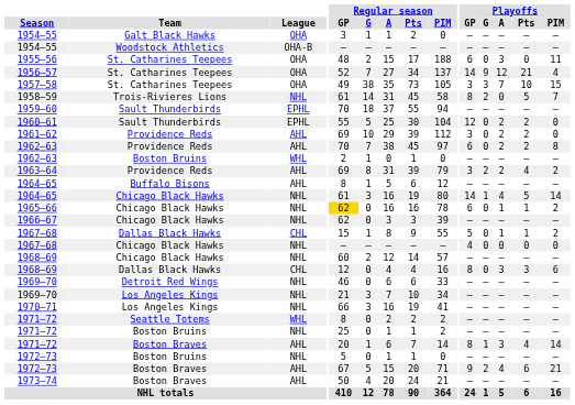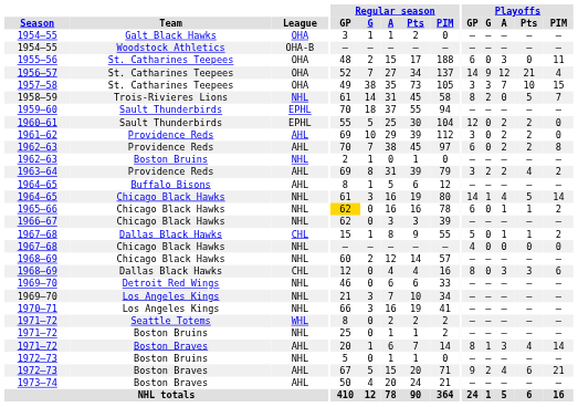 <table border="0" cellpadding="1" cellspacing="0" style="text-align:center; width:60em">
 <tr bgcolor="#e0e0e0">
 <th colspan="3" bgcolor="#ffffff"></th>
 <th rowspan="100" bgcolor="#ffffff"></th>
 <th colspan="5"><a href='#'>Regular season</a></th>
 <th rowspan="100" bgcolor="#ffffff"></th>
 <th colspan="5"><a href='#'>Playoffs</a></th>
 </tr>
 <tr bgcolor="#e0e0e0">
 <th><a href='#'>Season</a></th>
 <th>Team</th>
 <th>League</th>
 <th>GP</th>
 <th><a href='#'>G</a></th>
 <th><a href='#'>A</a></th>
 <th><a href='#'>Pts</a></th>
 <th><a href='#'>PIM</a></th>
 <th>GP</th>
 <th>G</th>
 <th>A</th>
 <th>Pts</th>
 <th>PIM</th>
 </tr>
 <tr>
 <td><a href='#'>1954–55</a></td>
 <td><a href='#'>Galt Black Hawks</a></td>
 <td><a href='#'>OHA</a></td>
 <td>3</td>
 <td>1</td>
 <td>1</td>
 <td>2</td>
 <td>0</td>
 <td>—</td>
 <td>—</td>
 <td>—</td>
 <td>—</td>
 <td>—</td>
 </tr>
 <tr bgcolor="#f0f0f0">
 <td>1954–55</td>
 <td><a href='#'>Woodstock Athletics</a></td>
 <td>OHA-B</td>
 <td>—</td>
 <td>—</td>
 <td>—</td>
 <td>—</td>
 <td>—</td>
 <td>—</td>
 <td>—</td>
 <td>—</td>
 <td>—</td>
 <td>—</td>
 </tr>
 <tr>
 <td><a href='#'>1955–56</a></td>
 <td><a href='#'>St. Catharines Teepees</a></td>
 <td>OHA</td>
 <td>48</td>
 <td>2</td>
 <td>15</td>
 <td>17</td>
 <td>188</td>
 <td>6</td>
 <td>0</td>
 <td>3</td>
 <td>0</td>
 <td>11</td>
 </tr>
 <tr bgcolor="#f0f0f0">
 <td><a href='#'>1956–57</a></td>
 <td>St. Catharines Teepees</td>
 <td>OHA</td>
 <td>52</td>
 <td>7</td>
 <td>27</td>
 <td>34</td>
 <td>137</td>
 <td>14</td>
 <td>9</td>
 <td>12</td>
 <td>21</td>
 <td>4</td>
 </tr>
 <tr>
 <td><a href='#'>1957–58</a></td>
 <td>St. Catharines Teepees</td>
 <td>OHA</td>
 <td>49</td>
 <td>38</td>
 <td>35</td>
 <td>73</td>
 <td>105</td>
 <td>3</td>
 <td>3</td>
 <td>7</td>
 <td>10</td>
 <td>15</td>
 </tr>
 <tr bgcolor="#f0f0f0">
 <td>1958–59</td>
 <td>Trois-Rivieres Lions</td>
 <td><a href='#'>NHL</a></td>
 <td>61</td>
 <td>14</td>
 <td>31</td>
 <td>45</td>
 <td>58</td>
 <td>8</td>
 <td>2</td>
 <td>0</td>
 <td>5</td>
 <td>7</td>
 </tr>
 <tr>
 <td><a href='#'>1959–60</a></td>
 <td><a href='#'>Sault Thunderbirds</a></td>
 <td><a href='#'>EPHL</a></td>
 <td>70</td>
 <td>18</td>
 <td>37</td>
 <td>55</td>
 <td>94</td>
 <td>—</td>
 <td>—</td>
 <td>—</td>
 <td>—</td>
 <td>—</td>
 </tr>
 <tr bgcolor="#f0f0f0">
 <td><a href='#'>1960–61</a></td>
 <td>Sault Thunderbirds</td>
 <td>EPHL</td>
 <td>55</td>
 <td>5</td>
 <td>25</td>
 <td>30</td>
 <td>104</td>
 <td>12</td>
 <td>0</td>
 <td>2</td>
 <td>2</td>
 <td>0</td>
 </tr>
 <tr>
 <td><a href='#'>1961–62</a></td>
 <td><a href='#'>Providence Reds</a></td>
 <td><a href='#'>AHL</a></td>
 <td>69</td>
 <td>10</td>
 <td>29</td>
 <td>39</td>
 <td>112</td>
 <td>3</td>
 <td>0</td>
 <td>2</td>
 <td>2</td>
 <td>0</td>
 </tr>
 <tr bgcolor="#f0f0f0">
 <td><a href='#'>1962–63</a></td>
 <td>Providence Reds</td>
 <td>AHL</td>
 <td>70</td>
 <td>7</td>
 <td>38</td>
 <td>45</td>
 <td>97</td>
 <td>6</td>
 <td>0</td>
 <td>2</td>
 <td>2</td>
 <td>8</td>
 </tr>
 <tr>
 <td><a href='#'>1962–63</a></td>
 <td><a href='#'>Boston Bruins</a></td>
-<td><a href='#'>WHL</a></td>
+<td><a href='#'>NHL</a></td>
 <td>2</td>
 <td>1</td>
 <td>0</td>
 <td>1</td>
 <td>0</td>
 <td>—</td>
 <td>—</td>
 <td>—</td>
 <td>—</td>
 <td>—</td>
 </tr>
 <tr bgcolor="#f0f0f0">
 <td><a href='#'>1963–64</a></td>
 <td>Providence Reds</td>
 <td>AHL</td>
 <td>69</td>
 <td>8</td>
 <td>31</td>
 <td>39</td>
 <td>79</td>
 <td>3</td>
 <td>2</td>
 <td>2</td>
 <td>4</td>
 <td>2</td>
 </tr>
 <tr>
 <td><a href='#'>1964–65</a></td>
 <td><a href='#'>Buffalo Bisons</a></td>
 <td>AHL</td>
 <td>8</td>
 <td>1</td>
 <td>5</td>
 <td>6</td>
 <td>12</td>
 <td>—</td>
 <td>—</td>
 <td>—</td>
 <td>—</td>
 <td>—</td>
 </tr>
 <tr bgcolor="#f0f0f0">
 <td><a href='#'>1964–65</a></td>
 <td><a href='#'>Chicago Black Hawks</a></td>
 <td>NHL</td>
 <td>61</td>
 <td>3</td>
 <td>16</td>
 <td>19</td>
 <td>80</td>
 <td>14</td>
 <td>1</td>
 <td>4</td>
 <td>5</td>
 <td>14</td>
 </tr>
 <tr>
 <td><a href='#'>1965–66</a></td>
 <td>Chicago Black Hawks</td>
 <td>NHL</td>
 <td style="background: gold;">62</td>
 <td>0</td>
 <td>16</td>
 <td>16</td>
 <td>78</td>
 <td>6</td>
 <td>0</td>
 <td>1</td>
 <td>1</td>
 <td>2</td>
 </tr>
 <tr bgcolor="#f0f0f0">
 <td><a href='#'>1966–67</a></td>
 <td>Chicago Black Hawks</td>
 <td>NHL</td>
 <td>62</td>
 <td>0</td>
 <td>3</td>
 <td>3</td>
 <td>39</td>
 <td>—</td>
 <td>—</td>
 <td>—</td>
 <td>—</td>
 <td>—</td>
 </tr>
 <tr>
 <td><a href='#'>1967–68</a></td>
 <td><a href='#'>Dallas Black Hawks</a></td>
 <td><a href='#'>CHL</a></td>
 <td>15</td>
 <td>1</td>
 <td>8</td>
 <td>9</td>
 <td>55</td>
 <td>5</td>
 <td>0</td>
 <td>1</td>
 <td>1</td>
 <td>2</td>
 </tr>
 <tr bgcolor="#f0f0f0">
 <td><a href='#'>1967–68</a></td>
 <td>Chicago Black Hawks</td>
 <td>NHL</td>
 <td>—</td>
 <td>—</td>
 <td>—</td>
 <td>—</td>
 <td>—</td>
 <td>4</td>
 <td>0</td>
 <td>0</td>
 <td>0</td>
 <td>0</td>
 </tr>
 <tr>
 <td><a href='#'>1968–69</a></td>
 <td>Chicago Black Hawks</td>
 <td>NHL</td>
 <td>60</td>
 <td>2</td>
 <td>12</td>
 <td>14</td>
 <td>57</td>
 <td>—</td>
 <td>—</td>
 <td>—</td>
 <td>—</td>
 <td>—</td>
 </tr>
 <tr bgcolor="#f0f0f0">
 <td><a href='#'>1968–69</a></td>
 <td>Dallas Black Hawks</td>
 <td>CHL</td>
 <td>12</td>
 <td>0</td>
 <td>4</td>
 <td>4</td>
 <td>16</td>
 <td>8</td>
 <td>0</td>
 <td>3</td>
 <td>3</td>
 <td>6</td>
 </tr>
 <tr>
 <td><a href='#'>1969–70</a></td>
 <td><a href='#'>Detroit Red Wings</a></td>
 <td>NHL</td>
 <td>46</td>
 <td>0</td>
 <td>6</td>
 <td>6</td>
 <td>33</td>
 <td>—</td>
 <td>—</td>
 <td>—</td>
 <td>—</td>
 <td>—</td>
 </tr>
 <tr bgcolor="#f0f0f0">
 <td>1969–70</td>
 <td><a href='#'>Los Angeles Kings</a></td>
 <td>NHL</td>
 <td>21</td>
 <td>3</td>
 <td>7</td>
 <td>10</td>
 <td>34</td>
 <td>—</td>
 <td>—</td>
 <td>—</td>
 <td>—</td>
 <td>—</td>
 </tr>
 <tr>
 <td><a href='#'>1970–71</a></td>
 <td>Los Angeles Kings</td>
 <td>NHL</td>
 <td>66</td>
 <td>3</td>
 <td>16</td>
 <td>19</td>
 <td>41</td>
 <td>—</td>
 <td>—</td>
 <td>—</td>
 <td>—</td>
 <td>—</td>
 </tr>
 <tr bgcolor="#f0f0f0">
 <td><a href='#'>1971–72</a></td>
 <td><a href='#'>Seattle Totems</a></td>
 <td><a href='#'>WHL</a></td>
 <td>8</td>
 <td>0</td>
 <td>2</td>
 <td>2</td>
 <td>2</td>
 <td>—</td>
 <td>—</td>
 <td>—</td>
 <td>—</td>
 <td>—</td>
 </tr>
 <tr>
 <td><a href='#'>1971–72</a></td>
 <td>Boston Bruins</td>
 <td>NHL</td>
 <td>25</td>
 <td>0</td>
 <td>1</td>
 <td>1</td>
 <td>2</td>
 <td>—</td>
 <td>—</td>
 <td>—</td>
 <td>—</td>
 <td>—</td>
 </tr>
 <tr bgcolor="#f0f0f0">
 <td><a href='#'>1971–72</a></td>
 <td><a href='#'>Boston Braves</a></td>
 <td>AHL</td>
 <td>20</td>
 <td>1</td>
 <td>6</td>
 <td>7</td>
 <td>14</td>
 <td>8</td>
 <td>1</td>
 <td>3</td>
 <td>4</td>
 <td>14</td>
 </tr>
 <tr>
 <td><a href='#'>1972–73</a></td>
 <td>Boston Bruins</td>
 <td>NHL</td>
 <td>5</td>
 <td>0</td>
 <td>1</td>
 <td>1</td>
 <td>0</td>
 <td>—</td>
 <td>—</td>
 <td>—</td>
 <td>—</td>
 <td>—</td>
 </tr>
 <tr bgcolor="#f0f0f0">
 <td><a href='#'>1972–73</a></td>
 <td>Boston Braves</td>
 <td>AHL</td>
 <td>67</td>
 <td>5</td>
 <td>15</td>
 <td>20</td>
 <td>71</td>
 <td>9</td>
 <td>2</td>
 <td>4</td>
 <td>6</td>
 <td>21</td>
 </tr>
 <tr>
 <td><a href='#'>1973–74</a></td>
 <td>Boston Braves</td>
 <td>AHL</td>
 <td>50</td>
 <td>4</td>
 <td>20</td>
 <td>24</td>
 <td>21</td>
 <td>—</td>
 <td>—</td>
 <td>—</td>
 <td>—</td>
 <td>—</td>
 </tr>
 <tr bgcolor="#e0e0e0">
 <th colspan="3">NHL totals</th>
 <th>410</th>
 <th>12</th>
 <th>78</th>
 <th>90</th>
 <th>364</th>
 <th>24</th>
 <th>1</th>
 <th>5</th>
 <th>6</th>
 <th>16</th>
 </tr>
 </table>
